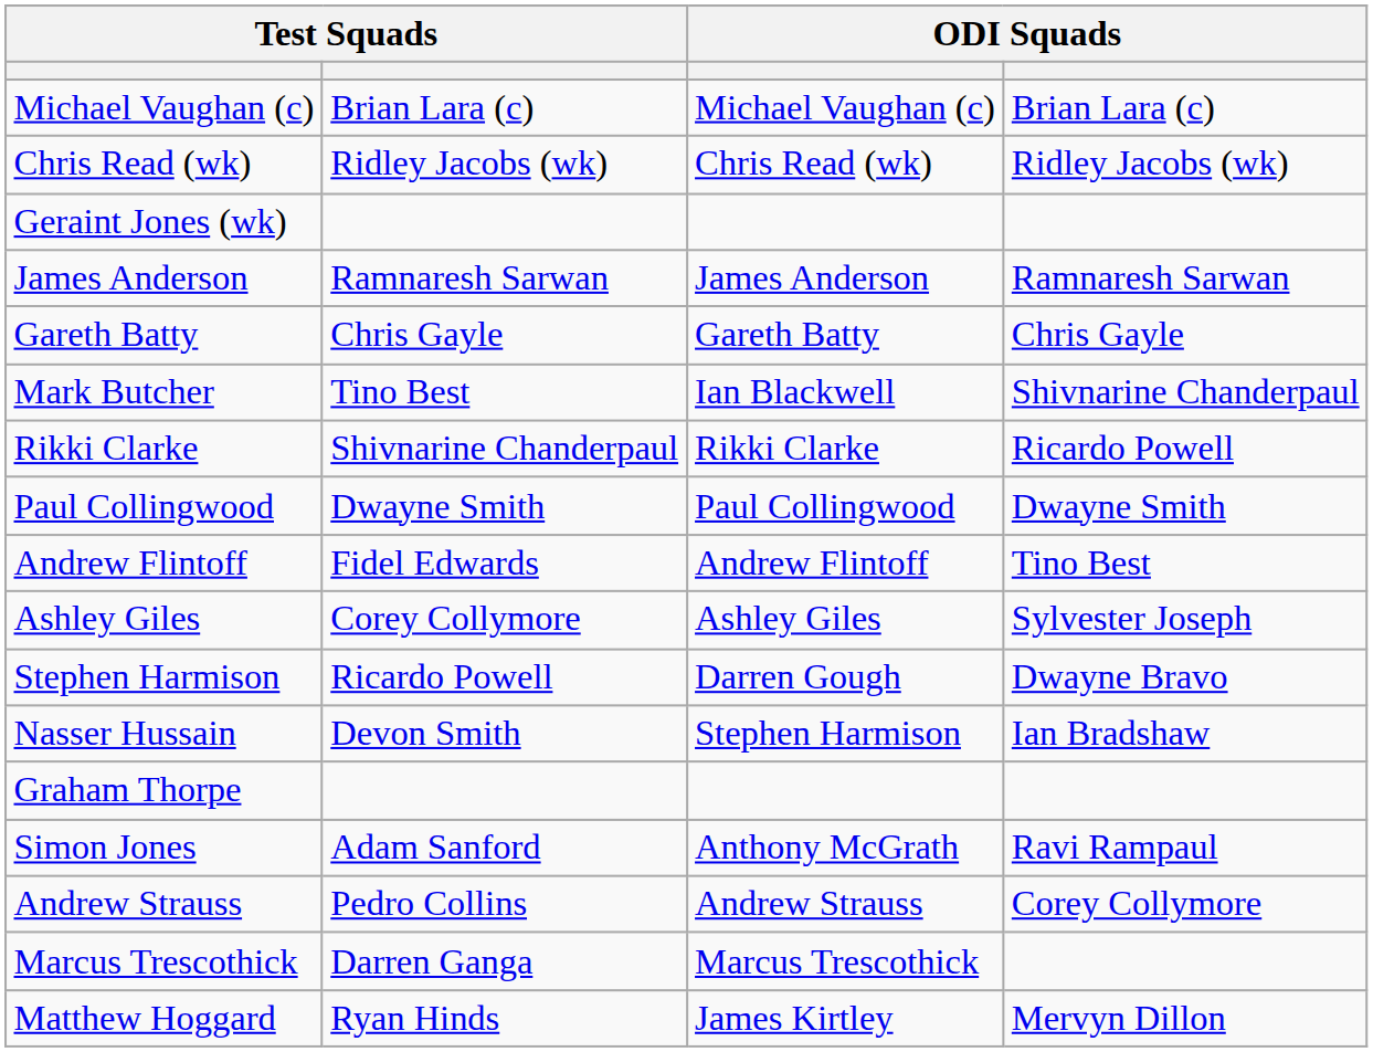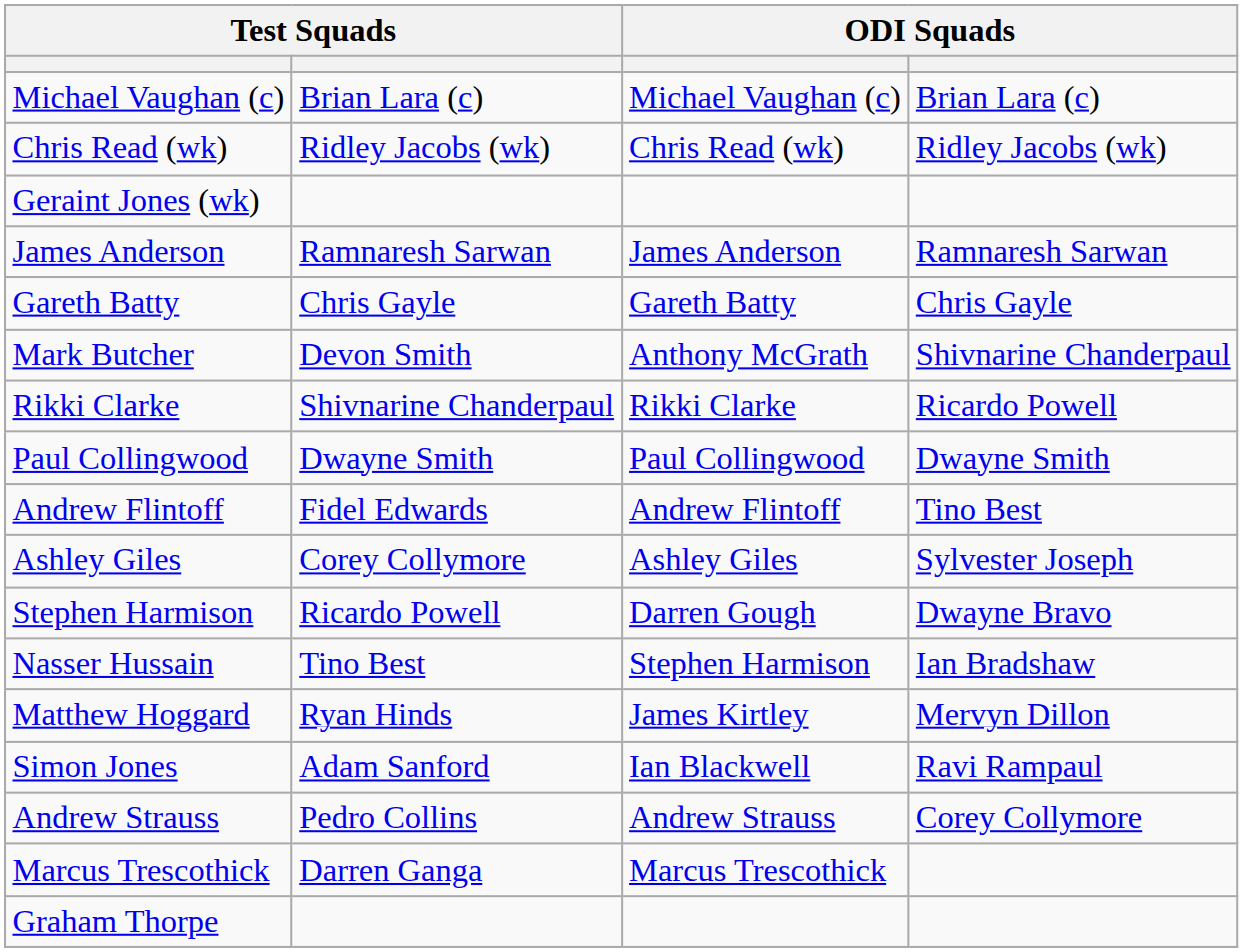 <table class="wikitable">
 <tr>
 <th colspan=2>Test Squads</th>
 <th colspan=2>ODI Squads</th>
 </tr>
 <tr>
 <th></th>
 <th></th>
 <th></th>
 <th></th>
 </tr>
 <tr>
 <td><a href='#'>Michael Vaughan</a> (<a href='#'>c</a>)</td>
 <td><a href='#'>Brian Lara</a> (<a href='#'>c</a>)</td>
 <td><a href='#'>Michael Vaughan</a> (<a href='#'>c</a>)</td>
 <td><a href='#'>Brian Lara</a> (<a href='#'>c</a>)</td>
 </tr>
 <tr>
 <td><a href='#'>Chris Read</a> (<a href='#'>wk</a>)</td>
 <td><a href='#'>Ridley Jacobs</a> (<a href='#'>wk</a>)</td>
 <td><a href='#'>Chris Read</a> (<a href='#'>wk</a>)</td>
 <td><a href='#'>Ridley Jacobs</a> (<a href='#'>wk</a>)</td>
 </tr>
 <tr>
 <td><a href='#'>Geraint Jones</a> (<a href='#'>wk</a>)</td>
 <td></td>
 <td></td>
 <td></td>
 </tr>
 <tr>
 <td><a href='#'>James Anderson</a></td>
 <td><a href='#'>Ramnaresh Sarwan</a></td>
 <td><a href='#'>James Anderson</a></td>
 <td><a href='#'>Ramnaresh Sarwan</a></td>
 </tr>
 <tr>
 <td><a href='#'>Gareth Batty</a></td>
 <td><a href='#'>Chris Gayle</a></td>
 <td><a href='#'>Gareth Batty</a></td>
 <td><a href='#'>Chris Gayle</a></td>
 </tr>
 <tr>
 <td><a href='#'>Mark Butcher</a></td>
-<td><a href='#'>Tino Best</a></td>
-<td><a href='#'>Ian Blackwell</a></td>
+<td><a href='#'>Devon Smith</a></td>
+<td><a href='#'>Anthony McGrath</a></td>
 <td><a href='#'>Shivnarine Chanderpaul</a></td>
 </tr>
 <tr>
 <td><a href='#'>Rikki Clarke</a></td>
 <td><a href='#'>Shivnarine Chanderpaul</a></td>
 <td><a href='#'>Rikki Clarke</a></td>
 <td><a href='#'>Ricardo Powell</a></td>
 </tr>
 <tr>
 <td><a href='#'>Paul Collingwood</a></td>
 <td><a href='#'>Dwayne Smith</a></td>
 <td><a href='#'>Paul Collingwood</a></td>
 <td><a href='#'>Dwayne Smith</a></td>
 </tr>
 <tr>
 <td><a href='#'>Andrew Flintoff</a></td>
 <td><a href='#'>Fidel Edwards</a></td>
 <td><a href='#'>Andrew Flintoff</a></td>
 <td><a href='#'>Tino Best</a></td>
 </tr>
 <tr>
 <td><a href='#'>Ashley Giles</a></td>
 <td><a href='#'>Corey Collymore</a></td>
 <td><a href='#'>Ashley Giles</a></td>
 <td><a href='#'>Sylvester Joseph</a></td>
 </tr>
 <tr>
 <td><a href='#'>Stephen Harmison</a></td>
 <td><a href='#'>Ricardo Powell</a></td>
 <td><a href='#'>Darren Gough</a></td>
 <td><a href='#'>Dwayne Bravo</a></td>
 </tr>
 <tr>
 <td><a href='#'>Nasser Hussain</a></td>
-<td><a href='#'>Devon Smith</a></td>
+<td><a href='#'>Tino Best</a></td>
 <td><a href='#'>Stephen Harmison</a></td>
 <td><a href='#'>Ian Bradshaw</a></td>
 </tr>
 <tr>
-<td><a href='#'>Graham Thorpe</a></td>
-<td></td>
-<td></td>
-<td></td>
+<td><a href='#'>Matthew Hoggard</a></td>
+<td><a href='#'>Ryan Hinds</a></td>
+<td><a href='#'>James Kirtley</a></td>
+<td><a href='#'>Mervyn Dillon</a></td>
 </tr>
 <tr>
 <td><a href='#'>Simon Jones</a></td>
 <td><a href='#'>Adam Sanford</a></td>
-<td><a href='#'>Anthony McGrath</a></td>
+<td><a href='#'>Ian Blackwell</a></td>
 <td><a href='#'>Ravi Rampaul</a></td>
 </tr>
 <tr>
 <td><a href='#'>Andrew Strauss</a></td>
 <td><a href='#'>Pedro Collins</a></td>
 <td><a href='#'>Andrew Strauss</a></td>
 <td><a href='#'>Corey Collymore</a></td>
 </tr>
 <tr>
 <td><a href='#'>Marcus Trescothick</a></td>
 <td><a href='#'>Darren Ganga</a></td>
 <td><a href='#'>Marcus Trescothick</a></td>
 <td></td>
 </tr>
 <tr>
-<td><a href='#'>Matthew Hoggard</a></td>
-<td><a href='#'>Ryan Hinds</a></td>
-<td><a href='#'>James Kirtley</a></td>
-<td><a href='#'>Mervyn Dillon</a></td>
+<td><a href='#'>Graham Thorpe</a></td>
+<td></td>
+<td></td>
+<td></td>
 </tr>
 </table>
